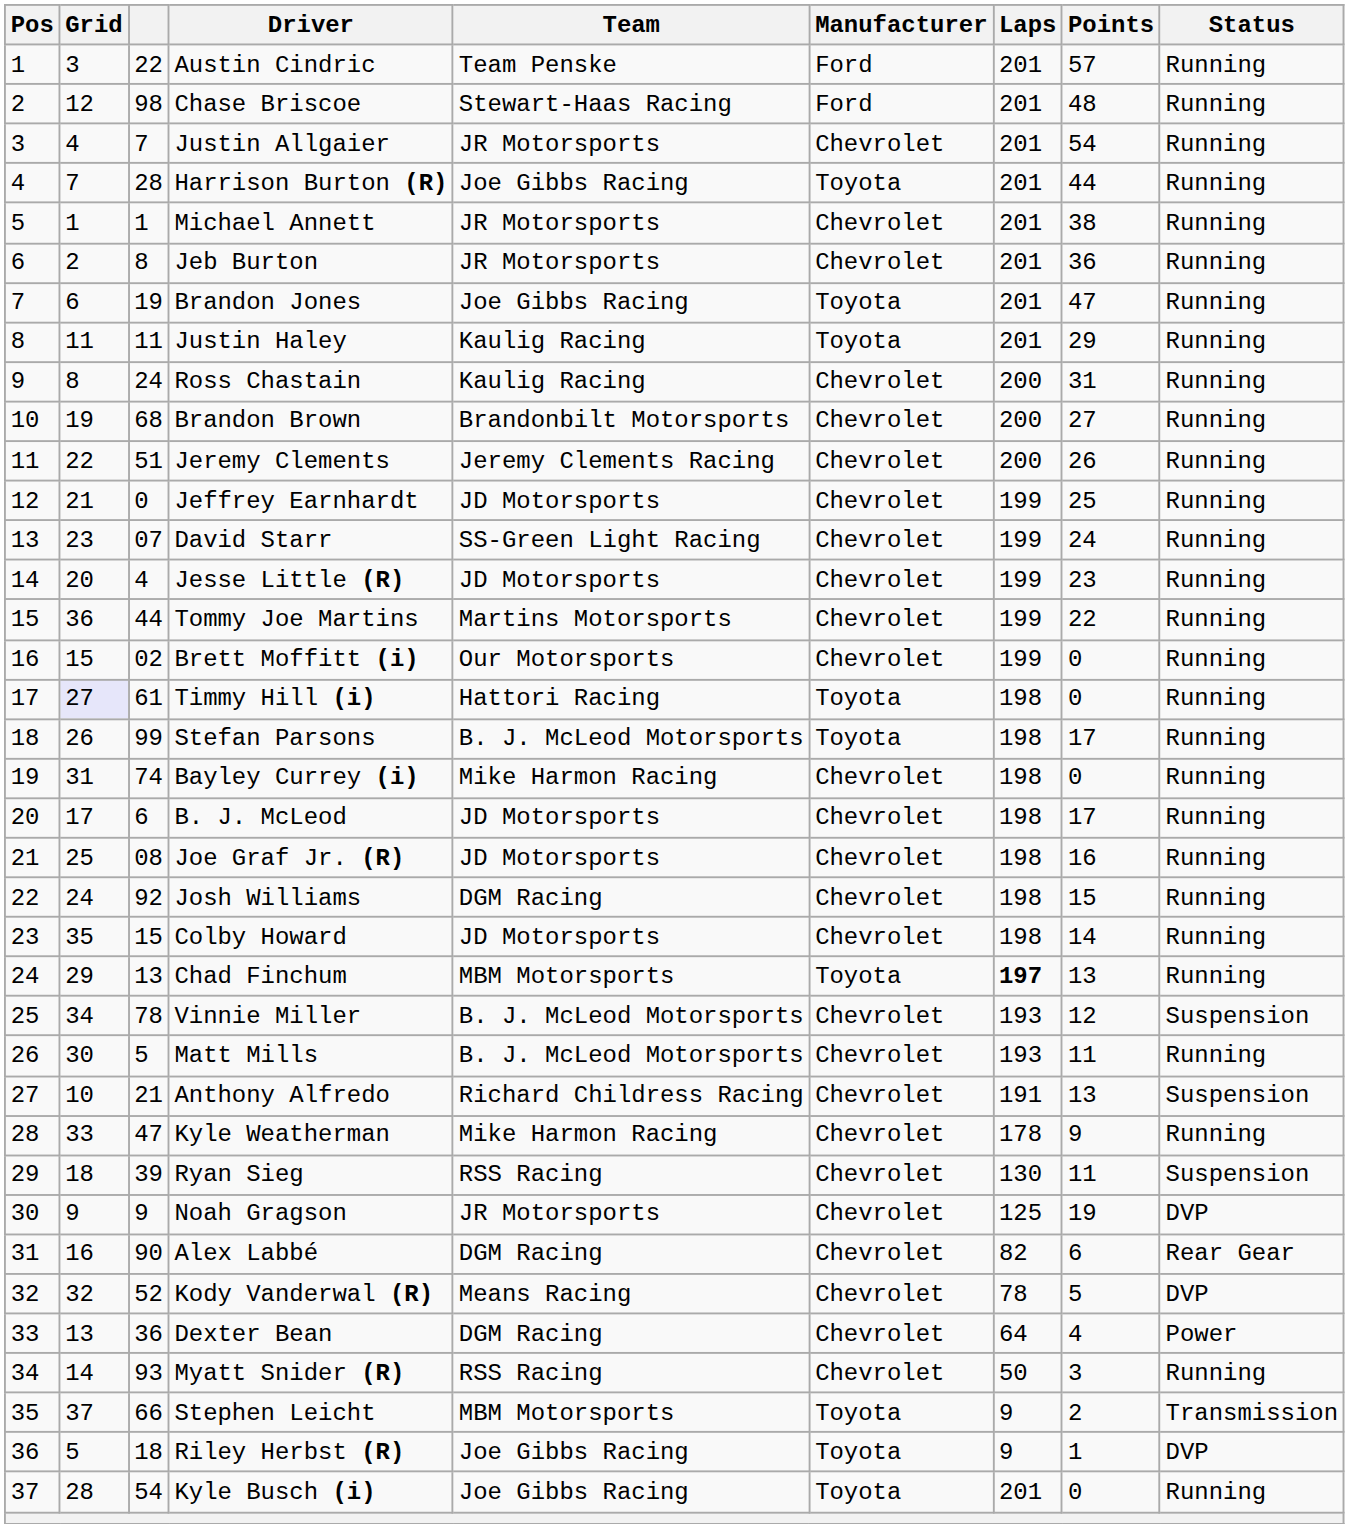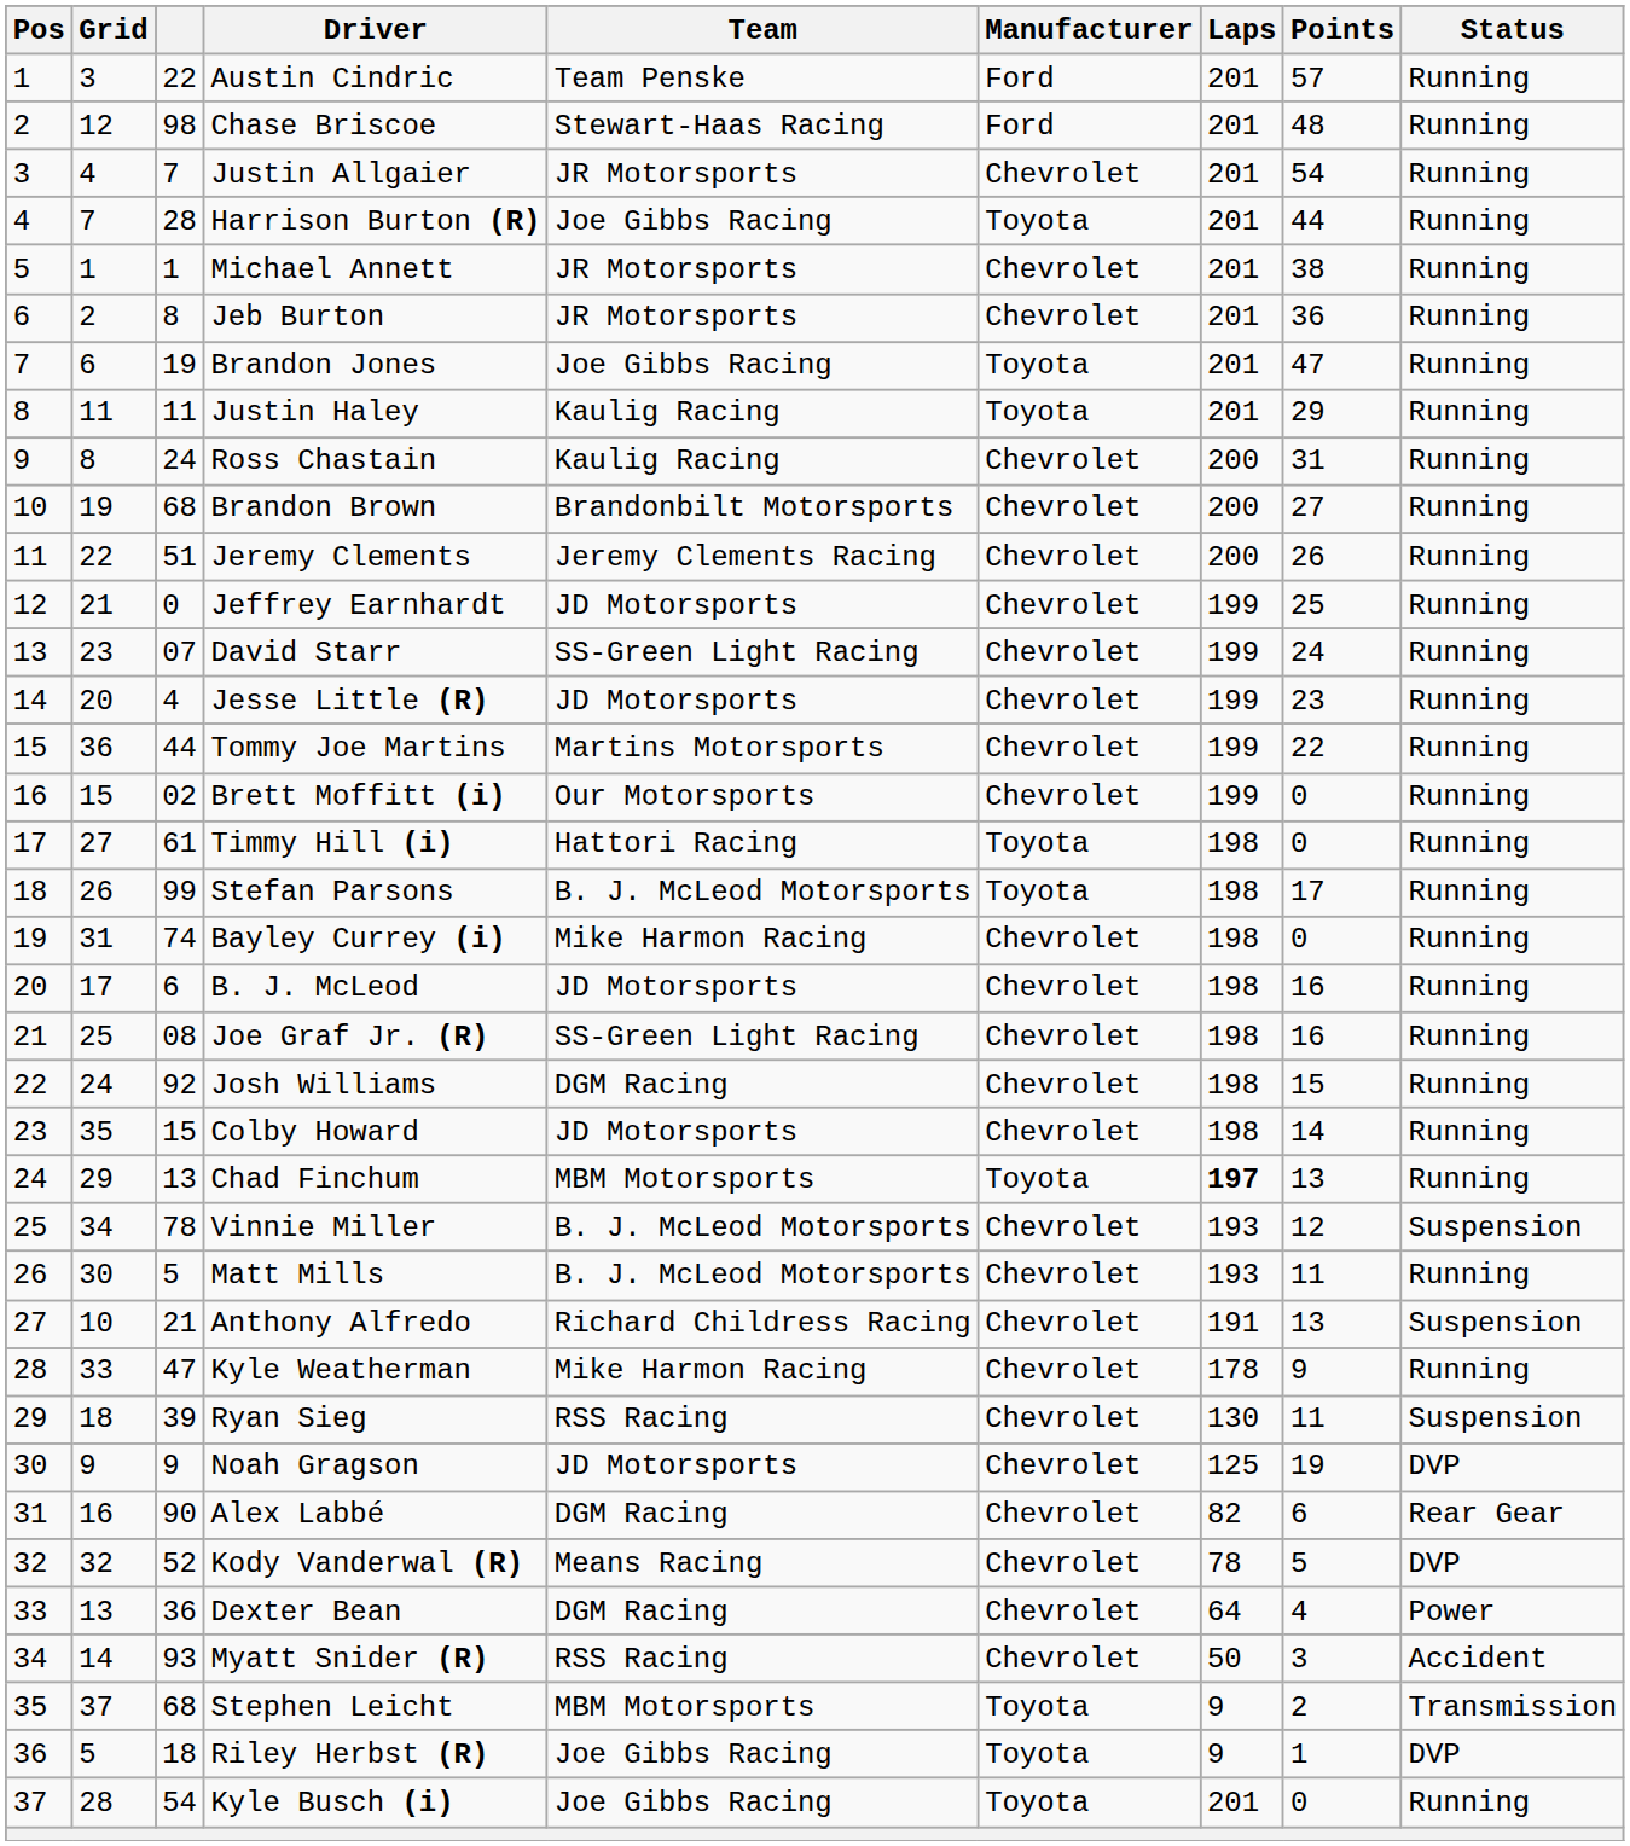 <table class="wikitable" style="font-size:98%">
 <tr>
 <th>Pos</th>
 <th>Grid</th>
 <th></th>
 <th>Driver</th>
 <th>Team</th>
 <th>Manufacturer</th>
 <th>Laps</th>
 <th>Points</th>
 <th>Status</th>
 </tr>
 <tr>
 <td>1</td>
 <td>3</td>
 <td>22</td>
 <td>Austin Cindric</td>
 <td>Team Penske</td>
 <td>Ford</td>
 <td>201</td>
 <td>57</td>
 <td>Running</td>
 </tr>
 <tr>
 <td>2</td>
 <td>12</td>
 <td>98</td>
 <td>Chase Briscoe</td>
 <td>Stewart-Haas Racing</td>
 <td>Ford</td>
 <td>201</td>
 <td>48</td>
 <td>Running</td>
 </tr>
 <tr>
 <td>3</td>
 <td>4</td>
 <td>7</td>
 <td>Justin Allgaier</td>
 <td>JR Motorsports</td>
 <td>Chevrolet</td>
 <td>201</td>
 <td>54</td>
 <td>Running</td>
 </tr>
 <tr>
 <td>4</td>
 <td>7</td>
 <td>28</td>
 <td>Harrison Burton <strong>(R)</strong></td>
 <td>Joe Gibbs Racing</td>
 <td>Toyota</td>
 <td>201</td>
 <td>44</td>
 <td>Running</td>
 </tr>
 <tr>
 <td>5</td>
 <td>1</td>
 <td>1</td>
 <td>Michael Annett</td>
 <td>JR Motorsports</td>
 <td>Chevrolet</td>
 <td>201</td>
 <td>38</td>
 <td>Running</td>
 </tr>
 <tr>
 <td>6</td>
 <td>2</td>
 <td>8</td>
 <td>Jeb Burton</td>
 <td>JR Motorsports</td>
 <td>Chevrolet</td>
 <td>201</td>
 <td>36</td>
 <td>Running</td>
 </tr>
 <tr>
 <td>7</td>
 <td>6</td>
 <td>19</td>
 <td>Brandon Jones</td>
 <td>Joe Gibbs Racing</td>
 <td>Toyota</td>
 <td>201</td>
 <td>47</td>
 <td>Running</td>
 </tr>
 <tr>
 <td>8</td>
 <td>11</td>
 <td>11</td>
 <td>Justin Haley</td>
 <td>Kaulig Racing</td>
 <td>Toyota</td>
 <td>201</td>
 <td>29</td>
 <td>Running</td>
 </tr>
 <tr>
 <td>9</td>
 <td>8</td>
 <td>24</td>
 <td>Ross Chastain</td>
 <td>Kaulig Racing</td>
 <td>Chevrolet</td>
 <td>200</td>
 <td>31</td>
 <td>Running</td>
 </tr>
 <tr>
 <td>10</td>
 <td>19</td>
 <td>68</td>
 <td>Brandon Brown</td>
 <td>Brandonbilt Motorsports</td>
 <td>Chevrolet</td>
 <td>200</td>
 <td>27</td>
 <td>Running</td>
 </tr>
 <tr>
 <td>11</td>
 <td>22</td>
 <td>51</td>
 <td>Jeremy Clements</td>
 <td>Jeremy Clements Racing</td>
 <td>Chevrolet</td>
 <td>200</td>
 <td>26</td>
 <td>Running</td>
 </tr>
 <tr>
 <td>12</td>
 <td>21</td>
 <td>0</td>
 <td>Jeffrey Earnhardt</td>
 <td>JD Motorsports</td>
 <td>Chevrolet</td>
 <td>199</td>
 <td>25</td>
 <td>Running</td>
 </tr>
 <tr>
 <td>13</td>
 <td>23</td>
 <td>07</td>
 <td>David Starr</td>
 <td>SS-Green Light Racing</td>
 <td>Chevrolet</td>
 <td>199</td>
 <td>24</td>
 <td>Running</td>
 </tr>
 <tr>
 <td>14</td>
 <td>20</td>
 <td>4</td>
 <td>Jesse Little <strong>(R)</strong></td>
 <td>JD Motorsports</td>
 <td>Chevrolet</td>
 <td>199</td>
 <td>23</td>
 <td>Running</td>
 </tr>
 <tr>
 <td>15</td>
 <td>36</td>
 <td>44</td>
 <td>Tommy Joe Martins</td>
 <td>Martins Motorsports</td>
 <td>Chevrolet</td>
 <td>199</td>
 <td>22</td>
 <td>Running</td>
 </tr>
 <tr>
 <td>16</td>
 <td>15</td>
 <td>02</td>
 <td>Brett Moffitt <strong>(i)</strong></td>
 <td>Our Motorsports</td>
 <td>Chevrolet</td>
 <td>199</td>
 <td>0</td>
 <td>Running</td>
 </tr>
 <tr>
 <td>17</td>
-<td style="background: lavender;">27</td>
+<td>27</td>
 <td>61</td>
 <td>Timmy Hill <strong>(i)</strong></td>
 <td>Hattori Racing</td>
 <td>Toyota</td>
 <td>198</td>
 <td>0</td>
 <td>Running</td>
 </tr>
 <tr>
 <td>18</td>
 <td>26</td>
 <td>99</td>
 <td>Stefan Parsons</td>
 <td>B. J. McLeod Motorsports</td>
 <td>Toyota</td>
 <td>198</td>
 <td>17</td>
 <td>Running</td>
 </tr>
 <tr>
 <td>19</td>
 <td>31</td>
 <td>74</td>
 <td>Bayley Currey <strong>(i)</strong></td>
 <td>Mike Harmon Racing</td>
 <td>Chevrolet</td>
 <td>198</td>
 <td>0</td>
 <td>Running</td>
 </tr>
 <tr>
 <td>20</td>
 <td>17</td>
 <td>6</td>
 <td>B. J. McLeod</td>
 <td>JD Motorsports</td>
 <td>Chevrolet</td>
 <td>198</td>
-<td>17</td>
+<td>16</td>
 <td>Running</td>
 </tr>
 <tr>
 <td>21</td>
 <td>25</td>
 <td>08</td>
 <td>Joe Graf Jr. <strong>(R)</strong></td>
-<td>JD Motorsports</td>
+<td>SS-Green Light Racing</td>
 <td>Chevrolet</td>
 <td>198</td>
 <td>16</td>
 <td>Running</td>
 </tr>
 <tr>
 <td>22</td>
 <td>24</td>
 <td>92</td>
 <td>Josh Williams</td>
 <td>DGM Racing</td>
 <td>Chevrolet</td>
 <td>198</td>
 <td>15</td>
 <td>Running</td>
 </tr>
 <tr>
 <td>23</td>
 <td>35</td>
 <td>15</td>
 <td>Colby Howard</td>
 <td>JD Motorsports</td>
 <td>Chevrolet</td>
 <td>198</td>
 <td>14</td>
 <td>Running</td>
 </tr>
 <tr>
 <td>24</td>
 <td>29</td>
 <td>13</td>
 <td>Chad Finchum</td>
 <td>MBM Motorsports</td>
 <td>Toyota</td>
 <td><strong>197</strong></td>
 <td>13</td>
 <td>Running</td>
 </tr>
 <tr>
 <td>25</td>
 <td>34</td>
 <td>78</td>
 <td>Vinnie Miller</td>
 <td>B. J. McLeod Motorsports</td>
 <td>Chevrolet</td>
 <td>193</td>
 <td>12</td>
 <td>Suspension</td>
 </tr>
 <tr>
 <td>26</td>
 <td>30</td>
 <td>5</td>
 <td>Matt Mills</td>
 <td>B. J. McLeod Motorsports</td>
 <td>Chevrolet</td>
 <td>193</td>
 <td>11</td>
 <td>Running</td>
 </tr>
 <tr>
 <td>27</td>
 <td>10</td>
 <td>21</td>
 <td>Anthony Alfredo</td>
 <td>Richard Childress Racing</td>
 <td>Chevrolet</td>
 <td>191</td>
 <td>13</td>
 <td>Suspension</td>
 </tr>
 <tr>
 <td>28</td>
 <td>33</td>
 <td>47</td>
 <td>Kyle Weatherman</td>
 <td>Mike Harmon Racing</td>
 <td>Chevrolet</td>
 <td>178</td>
 <td>9</td>
 <td>Running</td>
 </tr>
 <tr>
 <td>29</td>
 <td>18</td>
 <td>39</td>
 <td>Ryan Sieg</td>
 <td>RSS Racing</td>
 <td>Chevrolet</td>
 <td>130</td>
 <td>11</td>
 <td>Suspension</td>
 </tr>
 <tr>
 <td>30</td>
 <td>9</td>
 <td>9</td>
 <td>Noah Gragson</td>
-<td>JR Motorsports</td>
+<td>JD Motorsports</td>
 <td>Chevrolet</td>
 <td>125</td>
 <td>19</td>
 <td>DVP</td>
 </tr>
 <tr>
 <td>31</td>
 <td>16</td>
 <td>90</td>
 <td>Alex Labbé</td>
 <td>DGM Racing</td>
 <td>Chevrolet</td>
 <td>82</td>
 <td>6</td>
 <td>Rear Gear</td>
 </tr>
 <tr>
 <td>32</td>
 <td>32</td>
 <td>52</td>
 <td>Kody Vanderwal <strong>(R)</strong></td>
 <td>Means Racing</td>
 <td>Chevrolet</td>
 <td>78</td>
 <td>5</td>
 <td>DVP</td>
 </tr>
 <tr>
 <td>33</td>
 <td>13</td>
 <td>36</td>
 <td>Dexter Bean</td>
 <td>DGM Racing</td>
 <td>Chevrolet</td>
 <td>64</td>
 <td>4</td>
 <td>Power</td>
 </tr>
 <tr>
 <td>34</td>
 <td>14</td>
 <td>93</td>
 <td>Myatt Snider <strong>(R)</strong></td>
 <td>RSS Racing</td>
 <td>Chevrolet</td>
 <td>50</td>
 <td>3</td>
-<td>Running</td>
+<td>Accident</td>
 </tr>
 <tr>
 <td>35</td>
 <td>37</td>
-<td>66</td>
+<td>68</td>
 <td>Stephen Leicht</td>
 <td>MBM Motorsports</td>
 <td>Toyota</td>
 <td>9</td>
 <td>2</td>
 <td>Transmission</td>
 </tr>
 <tr>
 <td>36</td>
 <td>5</td>
 <td>18</td>
 <td>Riley Herbst <strong>(R)</strong></td>
 <td>Joe Gibbs Racing</td>
 <td>Toyota</td>
 <td>9</td>
 <td>1</td>
 <td>DVP</td>
 </tr>
 <tr>
 <td>37</td>
 <td>28</td>
 <td>54</td>
 <td>Kyle Busch <strong>(i)</strong></td>
 <td>Joe Gibbs Racing</td>
 <td>Toyota</td>
 <td>201</td>
 <td>0</td>
 <td>Running</td>
 </tr>
 <tr>
 <th colspan="9"></th>
 </tr>
 <tr>
 </tr>
 </table>
